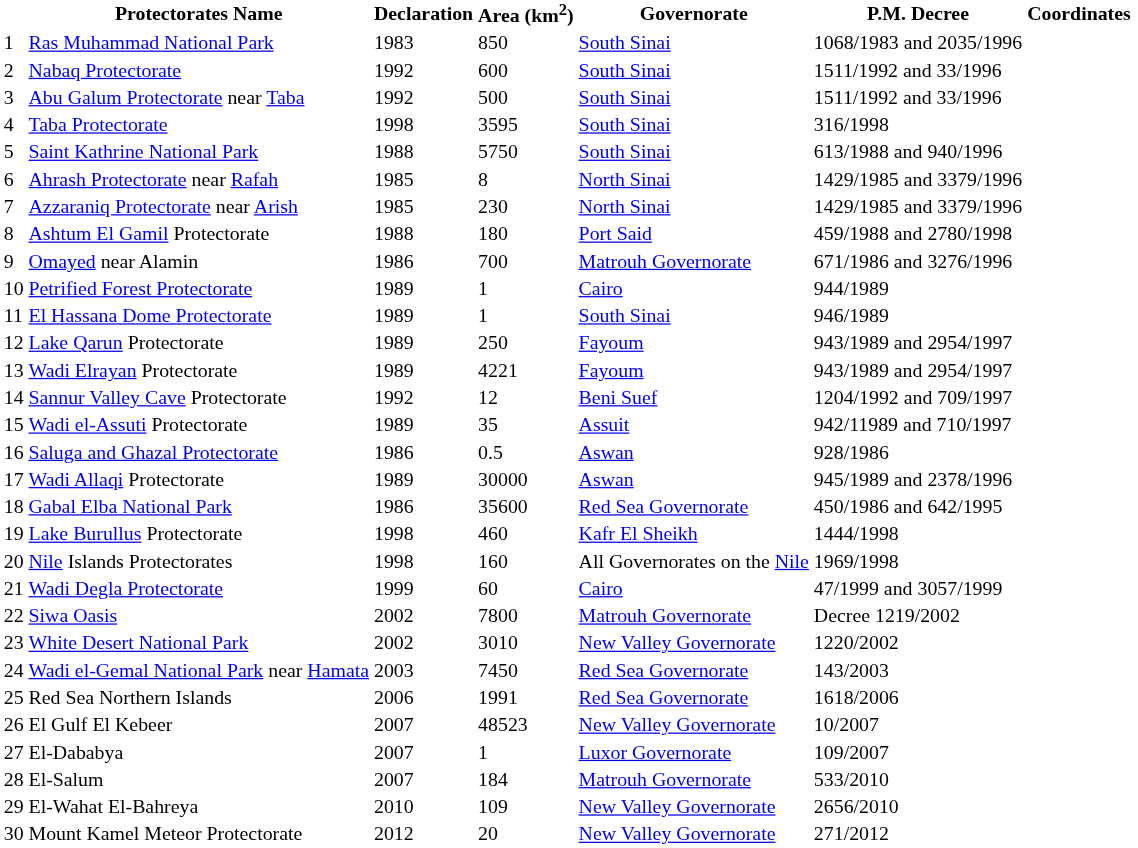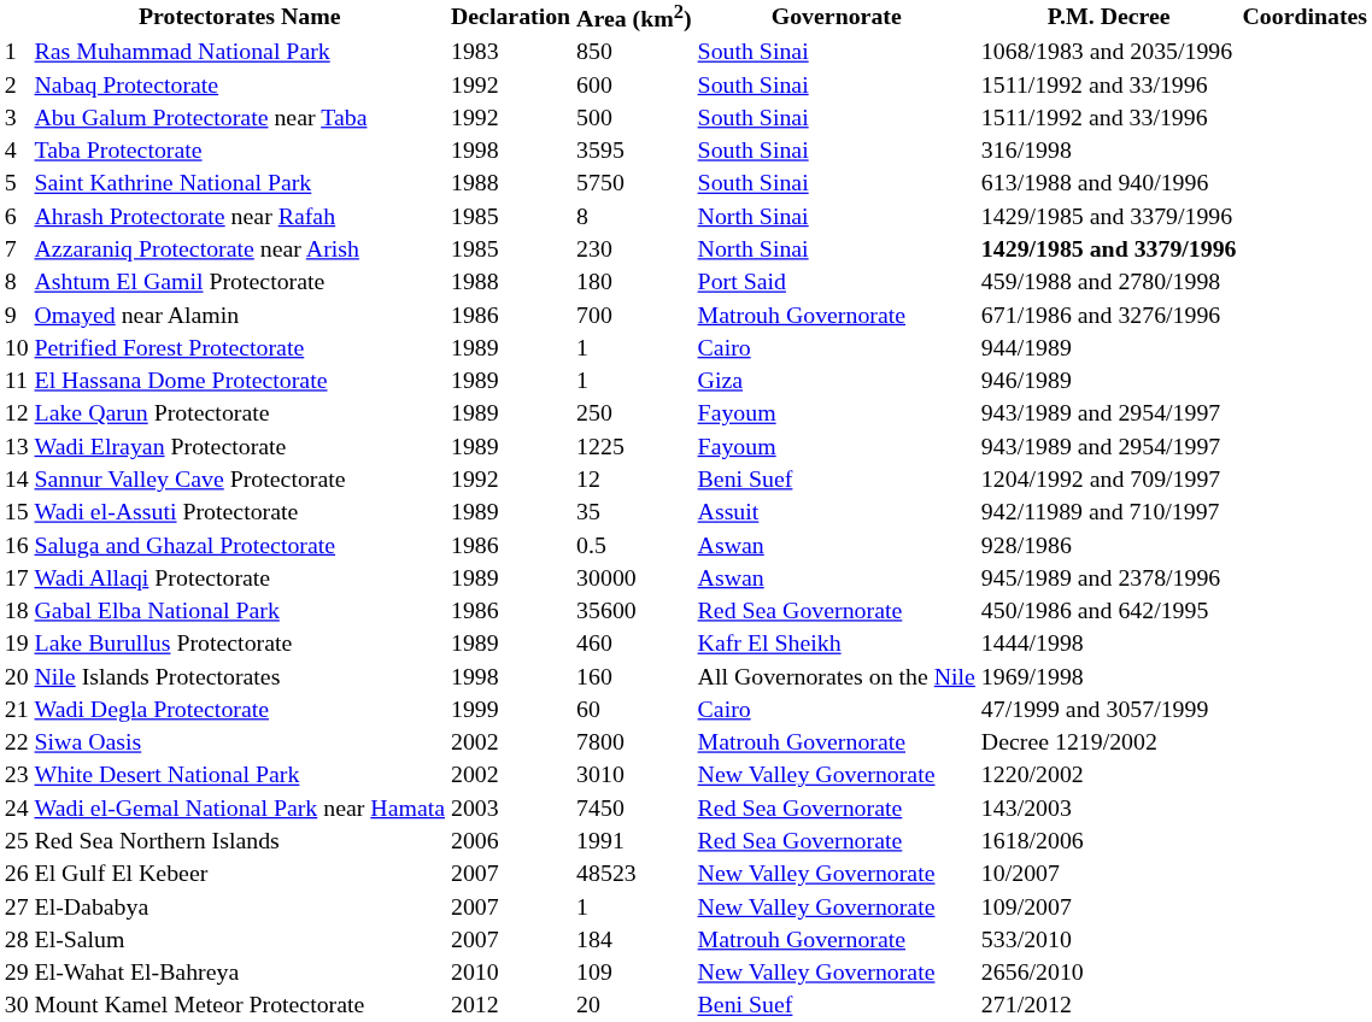 <table>
 <tr>
 <th></th>
 <th>Protectorates Name</th>
 <th>Declaration</th>
 <th>Area (km<sup>2</sup>)</th>
 <th>Governorate</th>
 <th>P.M. Decree</th>
 <th>Coordinates</th>
 </tr>
 <tr>
 <td>1</td>
 <td><a href='#'>Ras Muhammad National Park</a></td>
 <td>1983</td>
 <td>850</td>
 <td><a href='#'>South Sinai</a></td>
 <td>1068/1983 and 2035/1996</td>
 <td></td>
 </tr>
 <tr>
 <td>2</td>
 <td><a href='#'>Nabaq Protectorate</a></td>
 <td>1992</td>
 <td>600</td>
 <td><a href='#'>South Sinai</a></td>
 <td>1511/1992 and 33/1996</td>
 <td></td>
 </tr>
 <tr>
 <td>3</td>
 <td><a href='#'>Abu Galum Protectorate</a> near <a href='#'>Taba</a></td>
 <td>1992</td>
 <td>500</td>
 <td><a href='#'>South Sinai</a></td>
 <td>1511/1992 and 33/1996</td>
 <td></td>
 </tr>
 <tr>
 <td>4</td>
 <td><a href='#'>Taba Protectorate</a></td>
 <td>1998</td>
 <td>3595</td>
 <td><a href='#'>South Sinai</a></td>
 <td>316/1998</td>
 <td></td>
 </tr>
 <tr>
 <td>5</td>
 <td><a href='#'>Saint Kathrine National Park</a></td>
 <td>1988</td>
 <td>5750</td>
 <td><a href='#'>South Sinai</a></td>
 <td>613/1988 and 940/1996</td>
 <td></td>
 </tr>
 <tr>
 <td>6</td>
 <td><a href='#'>Ahrash Protectorate</a> near <a href='#'>Rafah</a></td>
 <td>1985</td>
 <td>8</td>
 <td><a href='#'>North Sinai</a></td>
 <td>1429/1985 and 3379/1996</td>
 <td></td>
 </tr>
 <tr>
 <td>7</td>
 <td><a href='#'>Azzaraniq Protectorate</a> near <a href='#'>Arish</a></td>
 <td>1985</td>
 <td>230</td>
 <td><a href='#'>North Sinai</a></td>
-<td>1429/1985 and 3379/1996</td>
+<td><strong>1429/1985 and 3379/1996</strong></td>
 <td></td>
 </tr>
 <tr>
 <td>8</td>
 <td><a href='#'>Ashtum El Gamil</a> Protectorate</td>
 <td>1988</td>
 <td>180</td>
 <td><a href='#'>Port Said</a></td>
 <td>459/1988 and 2780/1998</td>
 <td></td>
 </tr>
 <tr>
 <td>9</td>
 <td><a href='#'>Omayed</a> near Alamin</td>
 <td>1986</td>
 <td>700</td>
 <td><a href='#'>Matrouh Governorate</a></td>
 <td>671/1986 and 3276/1996</td>
 <td></td>
 </tr>
 <tr>
 <td>10</td>
 <td><a href='#'>Petrified Forest Protectorate</a></td>
 <td>1989</td>
 <td>1</td>
 <td><a href='#'>Cairo</a></td>
 <td>944/1989</td>
 <td></td>
 </tr>
 <tr>
 <td>11</td>
 <td><a href='#'>El Hassana Dome Protectorate</a></td>
 <td>1989</td>
 <td>1</td>
-<td><a href='#'>South Sinai</a></td>
+<td><a href='#'>Giza</a></td>
 <td>946/1989</td>
 <td></td>
 </tr>
 <tr>
 <td>12</td>
 <td><a href='#'>Lake Qarun</a> Protectorate</td>
 <td>1989</td>
 <td>250</td>
 <td><a href='#'>Fayoum</a></td>
 <td>943/1989 and 2954/1997</td>
 <td></td>
 </tr>
 <tr>
 <td>13</td>
 <td><a href='#'>Wadi Elrayan</a> Protectorate</td>
 <td>1989</td>
-<td>4221</td>
+<td>1225</td>
 <td><a href='#'>Fayoum</a></td>
 <td>943/1989 and 2954/1997</td>
 <td></td>
 </tr>
 <tr>
 <td>14</td>
 <td><a href='#'>Sannur Valley Cave</a> Protectorate</td>
 <td>1992</td>
 <td>12</td>
 <td><a href='#'>Beni Suef</a></td>
 <td>1204/1992 and 709/1997</td>
 <td></td>
 </tr>
 <tr>
 <td>15</td>
 <td><a href='#'>Wadi el-Assuti</a> Protectorate</td>
 <td>1989</td>
 <td>35</td>
 <td><a href='#'>Assuit</a></td>
 <td>942/11989 and 710/1997</td>
 <td></td>
 </tr>
 <tr>
 <td>16</td>
 <td><a href='#'>Saluga and Ghazal Protectorate</a></td>
 <td>1986</td>
 <td>0.5</td>
 <td><a href='#'>Aswan</a></td>
 <td>928/1986</td>
 <td></td>
 </tr>
 <tr>
 <td>17</td>
 <td><a href='#'>Wadi Allaqi</a> Protectorate</td>
 <td>1989</td>
 <td>30000</td>
 <td><a href='#'>Aswan</a></td>
 <td>945/1989 and 2378/1996</td>
 <td></td>
 </tr>
 <tr>
 <td>18</td>
 <td><a href='#'>Gabal Elba National Park</a></td>
 <td>1986</td>
 <td>35600</td>
 <td><a href='#'>Red Sea Governorate</a></td>
 <td>450/1986 and 642/1995</td>
 <td></td>
 </tr>
 <tr>
 <td>19</td>
 <td><a href='#'>Lake Burullus</a> Protectorate</td>
-<td>1998</td>
+<td>1989</td>
 <td>460</td>
 <td><a href='#'>Kafr El Sheikh</a></td>
 <td>1444/1998</td>
 <td></td>
 </tr>
 <tr>
 <td>20</td>
 <td><a href='#'>Nile</a> Islands Protectorates</td>
 <td>1998</td>
 <td>160</td>
 <td>All Governorates on the <a href='#'>Nile</a></td>
 <td>1969/1998</td>
 <td></td>
 </tr>
 <tr>
 <td>21</td>
 <td><a href='#'>Wadi Degla Protectorate</a></td>
 <td>1999</td>
 <td>60</td>
 <td><a href='#'>Cairo</a></td>
 <td>47/1999 and 3057/1999</td>
 <td></td>
 </tr>
 <tr>
 <td>22</td>
 <td><a href='#'>Siwa Oasis</a></td>
 <td>2002</td>
 <td>7800</td>
 <td><a href='#'>Matrouh Governorate</a></td>
 <td>Decree 1219/2002</td>
 <td></td>
 </tr>
 <tr>
 <td>23</td>
 <td><a href='#'>White Desert National Park</a></td>
 <td>2002</td>
 <td>3010</td>
 <td><a href='#'>New Valley Governorate</a></td>
 <td>1220/2002</td>
 <td></td>
 </tr>
 <tr>
 <td>24</td>
 <td><a href='#'>Wadi el-Gemal National Park</a> near <a href='#'>Hamata</a></td>
 <td>2003</td>
 <td>7450</td>
 <td><a href='#'>Red Sea Governorate</a></td>
 <td>143/2003</td>
 <td></td>
 </tr>
 <tr>
 <td>25</td>
 <td>Red Sea Northern Islands</td>
 <td>2006</td>
 <td>1991</td>
 <td><a href='#'>Red Sea Governorate</a></td>
 <td>1618/2006</td>
 <td></td>
 </tr>
 <tr>
 <td>26</td>
 <td>El Gulf El Kebeer</td>
 <td>2007</td>
 <td>48523</td>
 <td><a href='#'>New Valley Governorate</a></td>
 <td>10/2007</td>
 <td></td>
 </tr>
 <tr>
 <td>27</td>
 <td>El-Dababya</td>
 <td>2007</td>
 <td>1</td>
-<td><a href='#'>Luxor Governorate</a></td>
+<td><a href='#'>New Valley Governorate</a></td>
 <td>109/2007</td>
 <td></td>
 </tr>
 <tr>
 <td>28</td>
 <td>El-Salum</td>
 <td>2007</td>
 <td>184</td>
 <td><a href='#'>Matrouh Governorate</a></td>
 <td>533/2010</td>
 <td></td>
 </tr>
 <tr>
 <td>29</td>
 <td>El-Wahat El-Bahreya</td>
 <td>2010</td>
 <td>109</td>
 <td><a href='#'>New Valley Governorate</a></td>
 <td>2656/2010</td>
 <td></td>
 </tr>
 <tr>
 <td>30</td>
 <td>Mount Kamel Meteor Protectorate</td>
 <td>2012</td>
 <td>20</td>
-<td><a href='#'>New Valley Governorate</a></td>
+<td><a href='#'>Beni Suef</a></td>
 <td>271/2012</td>
 <td></td>
 </tr>
 </table>
